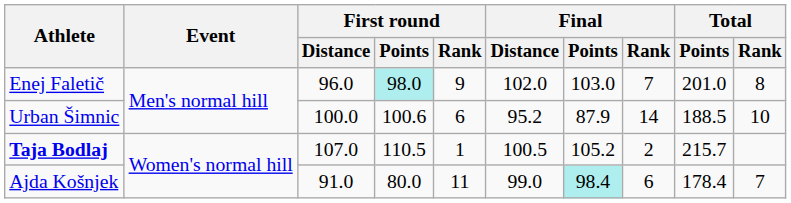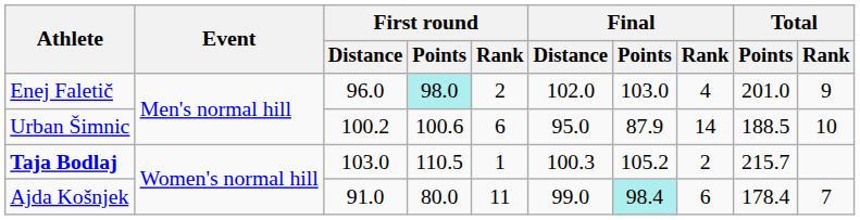 <table class="wikitable" style="font-size:90%">
 <tr>
 <th rowspan=2>Athlete</th>
 <th rowspan=2>Event</th>
 <th colspan=3>First round</th>
 <th colspan=3>Final</th>
 <th colspan=2>Total</th>
 </tr>
 <tr style="font-size:95%">
 <th>Distance</th>
 <th>Points</th>
 <th>Rank</th>
 <th>Distance</th>
 <th>Points</th>
 <th>Rank</th>
 <th>Points</th>
 <th>Rank</th>
 </tr>
 <tr align=center>
 <td align=left><a href='#'>Enej Faletič</a></td>
 <td align=left rowspan=2><a href='#'>Men's normal hill</a></td>
 <td>96.0</td>
 <td style="background: paleturquoise;">98.0</td>
-<td>9</td>
+<td>2</td>
 <td>102.0</td>
 <td>103.0</td>
-<td>7</td>
+<td>4</td>
 <td>201.0</td>
-<td>8</td>
+<td>9</td>
 </tr>
 <tr align=center>
 <td align=left><a href='#'>Urban Šimnic</a></td>
-<td>100.0</td>
+<td>100.2</td>
 <td>100.6</td>
 <td>6</td>
-<td>95.2</td>
+<td>95.0</td>
 <td>87.9</td>
 <td>14</td>
 <td>188.5</td>
 <td>10</td>
 </tr>
 <tr align=center>
 <td align=left><strong><a href='#'>Taja Bodlaj</a></strong></td>
 <td align=left rowspan=2><a href='#'>Women's normal hill</a></td>
-<td>107.0</td>
+<td>103.0</td>
 <td>110.5</td>
 <td>1</td>
-<td>100.5</td>
+<td>100.3</td>
 <td>105.2</td>
 <td>2</td>
 <td>215.7</td>
 <td></td>
 </tr>
 <tr align=center>
 <td align=left><a href='#'>Ajda Košnjek</a></td>
 <td>91.0</td>
 <td>80.0</td>
 <td>11</td>
 <td>99.0</td>
 <td style="background: paleturquoise;">98.4</td>
 <td>6</td>
 <td>178.4</td>
 <td>7</td>
 </tr>
 </table>
